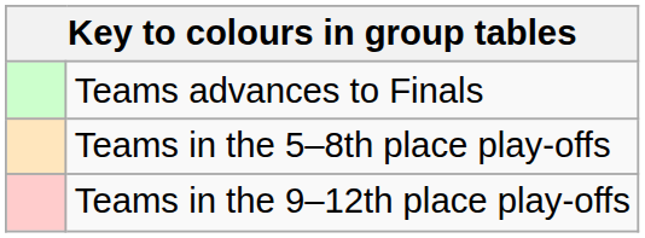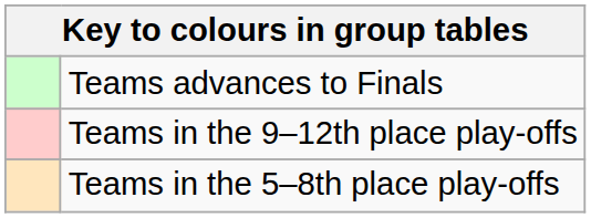 <table class="wikitable" style="text-align: center;">
 <tr>
 <th colspan=2>Key to colours in group tables</th>
 </tr>
 <tr>
 <td style="background:#ccffcc; width:20px;"></td>
 <td align=left>Teams advances to Finals</td>
 </tr>
 <tr>
+<td style="background:#fcc; width:20px;"></td>
+<td align=left>Teams in the 9–12th place play-offs</td>
+</tr>
+<tr>
 <td style="background:#ffe6bd; width:20px;"></td>
 <td align=left>Teams in the 5–8th place play-offs</td>
 </tr>
-<tr>
-<td style="background:#fcc; width:20px;"></td>
-<td align=left>Teams in the 9–12th place play-offs</td>
-</tr>
 </table>
